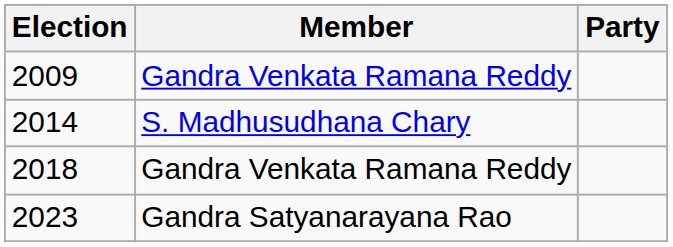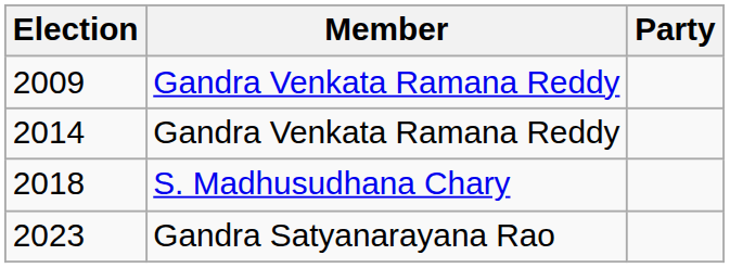 <table class="wikitable sortable">
 <tr>
 <th>Election</th>
 <th>Member</th>
 <th colspan=2>Party</th>
 </tr>
 <tr>
 <td>2009</td>
 <td><a href='#'>Gandra Venkata Ramana Reddy</a></td>
 <td></td>
 </tr>
 <tr>
 <td>2014</td>
-<td><a href='#'>S. Madhusudhana Chary</a></td>
+<td>Gandra Venkata Ramana Reddy</td>
 <td></td>
 </tr>
 <tr>
 <td>2018</td>
-<td>Gandra Venkata Ramana Reddy</td>
+<td><a href='#'>S. Madhusudhana Chary</a></td>
 <td></td>
 </tr>
 <tr>
 <td>2023</td>
 <td>Gandra Satyanarayana Rao</td>
 </tr>
 </table>
